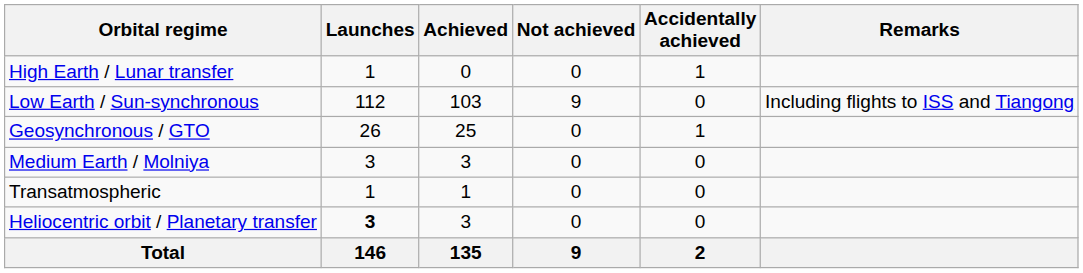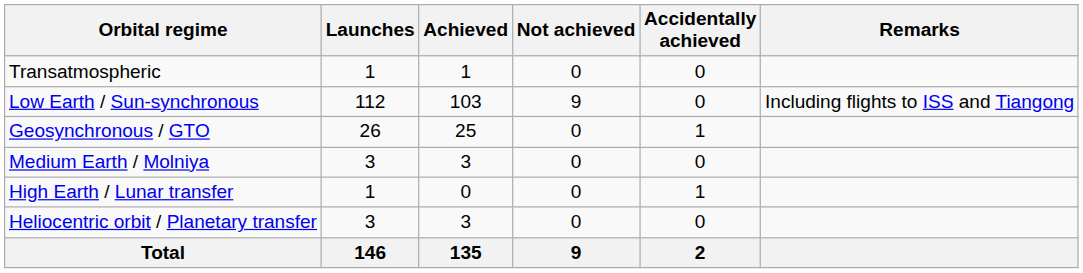 <table class="wikitable sortable" style=text-align:center>
 <tr>
 <th>Orbital regime</th>
 <th>Launches</th>
 <th>Achieved</th>
 <th>Not achieved</th>
 <th>Accidentally <br> achieved</th>
 <th>Remarks</th>
 </tr>
 <tr>
-<td align=left><a href='#'>High Earth</a> / <a href='#'>Lunar transfer</a></td>
+<td align=left>Transatmospheric</td>
+<td>1</td>
 <td>1</td>
 <td>0</td>
 <td>0</td>
-<td>1</td>
 <td></td>
 </tr>
 <tr>
 <td align=left><a href='#'>Low Earth</a> / <a href='#'>Sun-synchronous</a></td>
 <td>112</td>
 <td>103</td>
 <td>9</td>
 <td>0</td>
 <td align=left>Including flights to <a href='#'>ISS</a> and <a href='#'>Tiangong</a></td>
 </tr>
 <tr>
 <td align=left><a href='#'>Geosynchronous</a> / <a href='#'>GTO</a></td>
 <td>26</td>
 <td>25</td>
 <td>0</td>
 <td>1</td>
 <td></td>
 </tr>
 <tr>
 <td align=left><a href='#'>Medium Earth</a> / <a href='#'>Molniya</a></td>
 <td>3</td>
 <td>3</td>
 <td>0</td>
 <td>0</td>
 <td></td>
 </tr>
 <tr>
-<td align=left>Transatmospheric</td>
-<td>1</td>
+<td align=left><a href='#'>High Earth</a> / <a href='#'>Lunar transfer</a></td>
 <td>1</td>
 <td>0</td>
 <td>0</td>
+<td>1</td>
 <td></td>
 </tr>
 <tr>
 <td align=left><a href='#'>Heliocentric orbit</a> / <a href='#'>Planetary transfer</a></td>
-<td><strong>3</strong></td>
+<td>3</td>
 <td>3</td>
 <td>0</td>
 <td>0</td>
 <td></td>
 </tr>
 <tr class="sortbottom">
 <th>Total</th>
 <th>146</th>
 <th>135</th>
 <th>9</th>
 <th>2</th>
 <th></th>
 </tr>
 </table>
